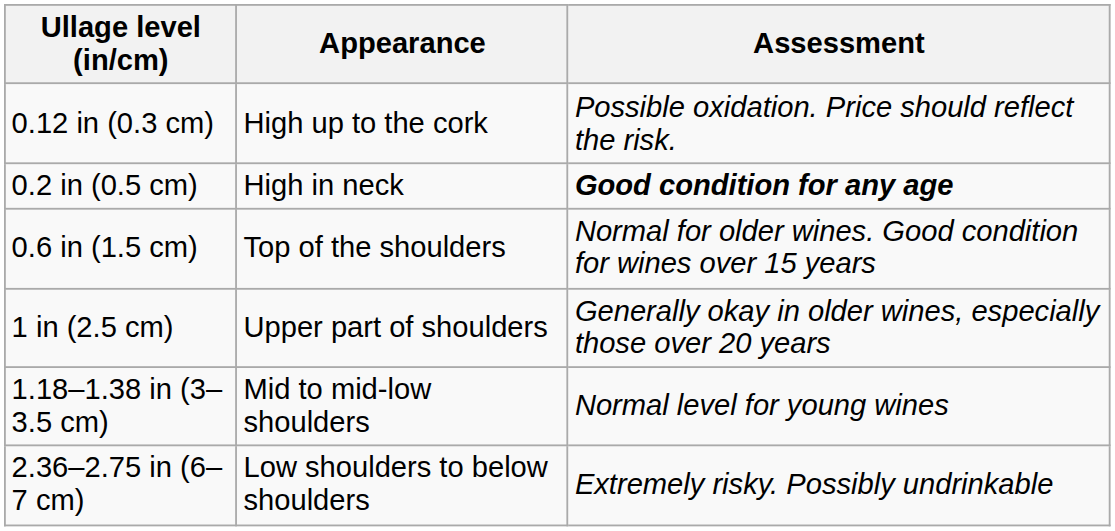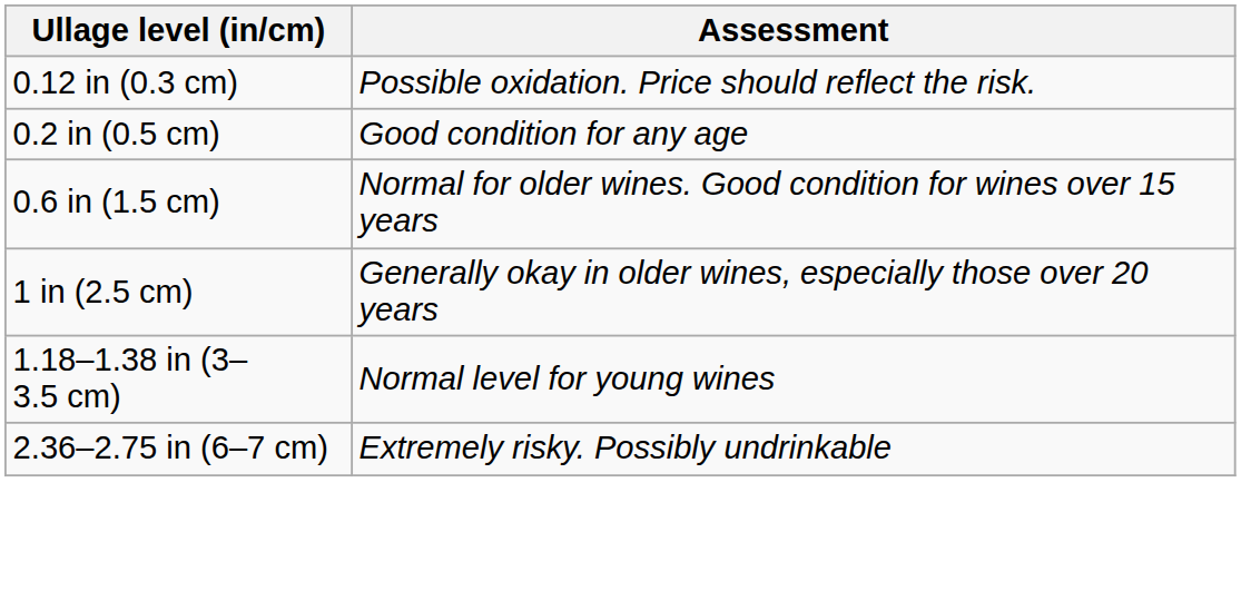 <table class="wikitable">
 <tr>
 <th>Ullage level (in/cm)</th>
-<th>Appearance</th>
 <th>Assessment</th>
 </tr>
 <tr>
 <td>0.12 in (0.3 cm)</td>
-<td>High up to the cork</td>
 <td><em>Possible oxidation. Price should reflect the risk.</em></td>
 </tr>
 <tr>
 <td>0.2 in (0.5 cm)</td>
-<td>High in neck</td>
-<td><strong><em>Good condition for any age</em></strong></td>
+<td><em>Good condition for any age</em></td>
 </tr>
 <tr>
 <td>0.6 in (1.5 cm)</td>
-<td>Top of the shoulders</td>
 <td><em>Normal for older wines. Good condition for wines over 15 years</em></td>
 </tr>
 <tr>
 <td>1 in (2.5 cm)</td>
-<td>Upper part of shoulders</td>
 <td><em>Generally okay in older wines, especially those over 20 years</em></td>
 </tr>
 <tr>
 <td>1.18–1.38 in (3–3.5 cm)</td>
-<td>Mid to mid-low shoulders</td>
 <td><em>Normal level for young wines</em></td>
 </tr>
 <tr>
 <td>2.36–2.75 in (6–7 cm)</td>
-<td>Low shoulders to below shoulders</td>
 <td><em>Extremely risky. Possibly undrinkable</em></td>
 </tr>
 </table>
